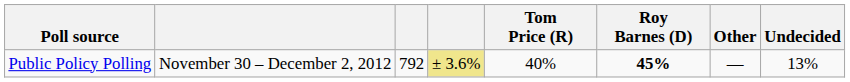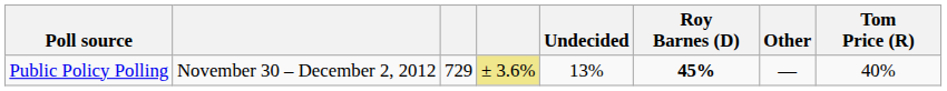 <table class="wikitable" style="text-align:center">
 <tr valign= bottom>
 <th>Poll source</th>
 <th></th>
 <th></th>
 <th></th>
-<th style="width:100px;">Tom<br>Price (R)</th>
+<th>Undecided</th>
 <th style="width:100px;">Roy<br>Barnes (D)</th>
 <th>Other</th>
-<th>Undecided</th>
+<th style="width:100px;">Tom<br>Price (R)</th>
 </tr>
 <tr>
 <td align=left><a href='#'>Public Policy Polling</a></td>
 <td>November 30 – December 2, 2012</td>
-<td>792</td>
+<td>729</td>
 <td style="background: khaki;">± 3.6%</td>
-<td>40%</td>
+<td>13%</td>
 <td><strong>45%</strong></td>
 <td>—</td>
-<td>13%</td>
+<td>40%</td>
 </tr>
 </table>
